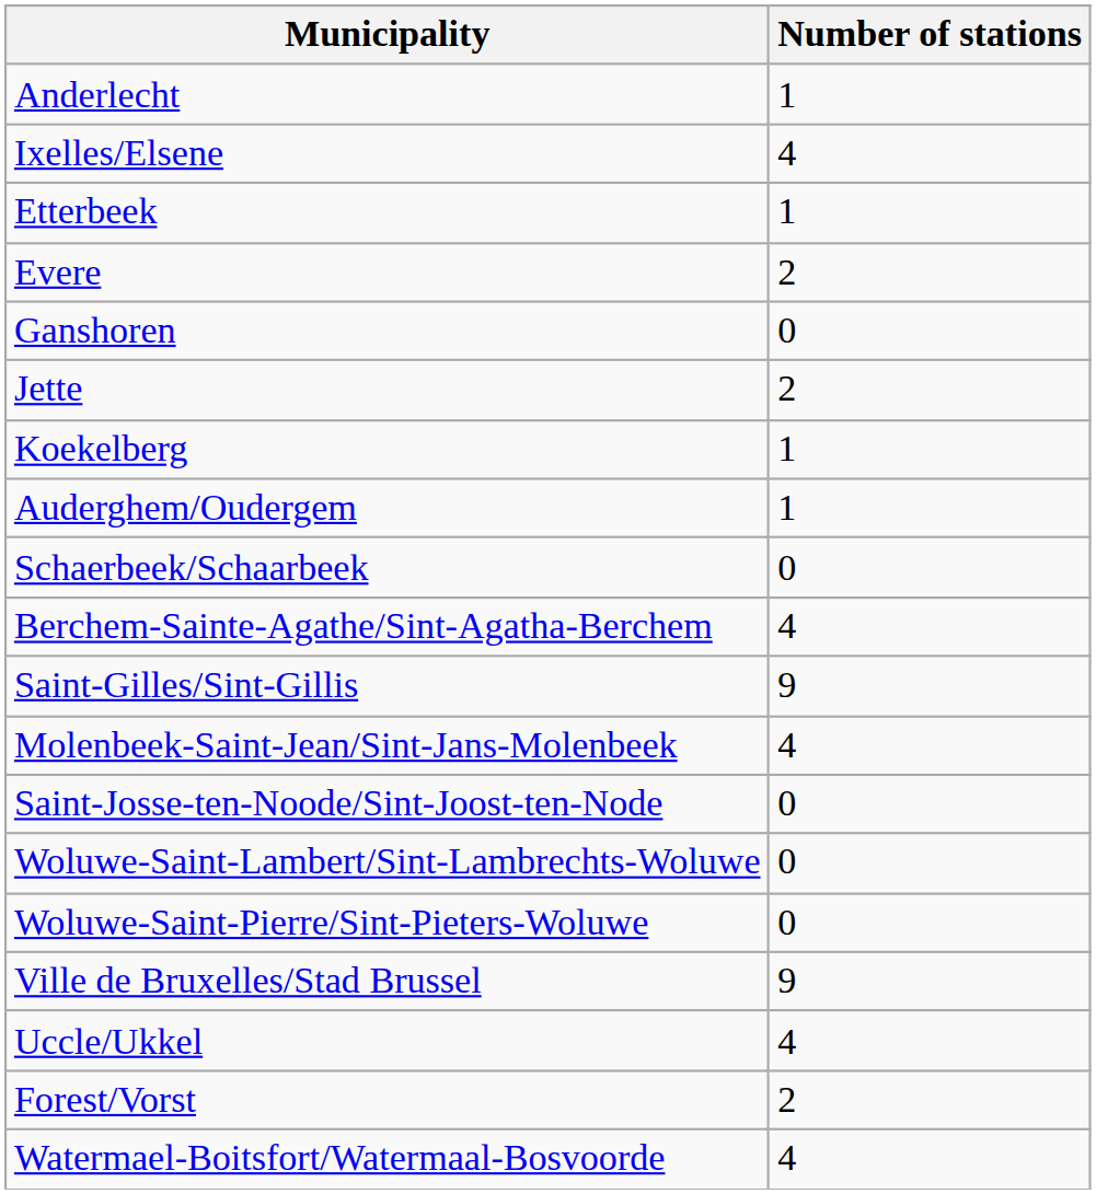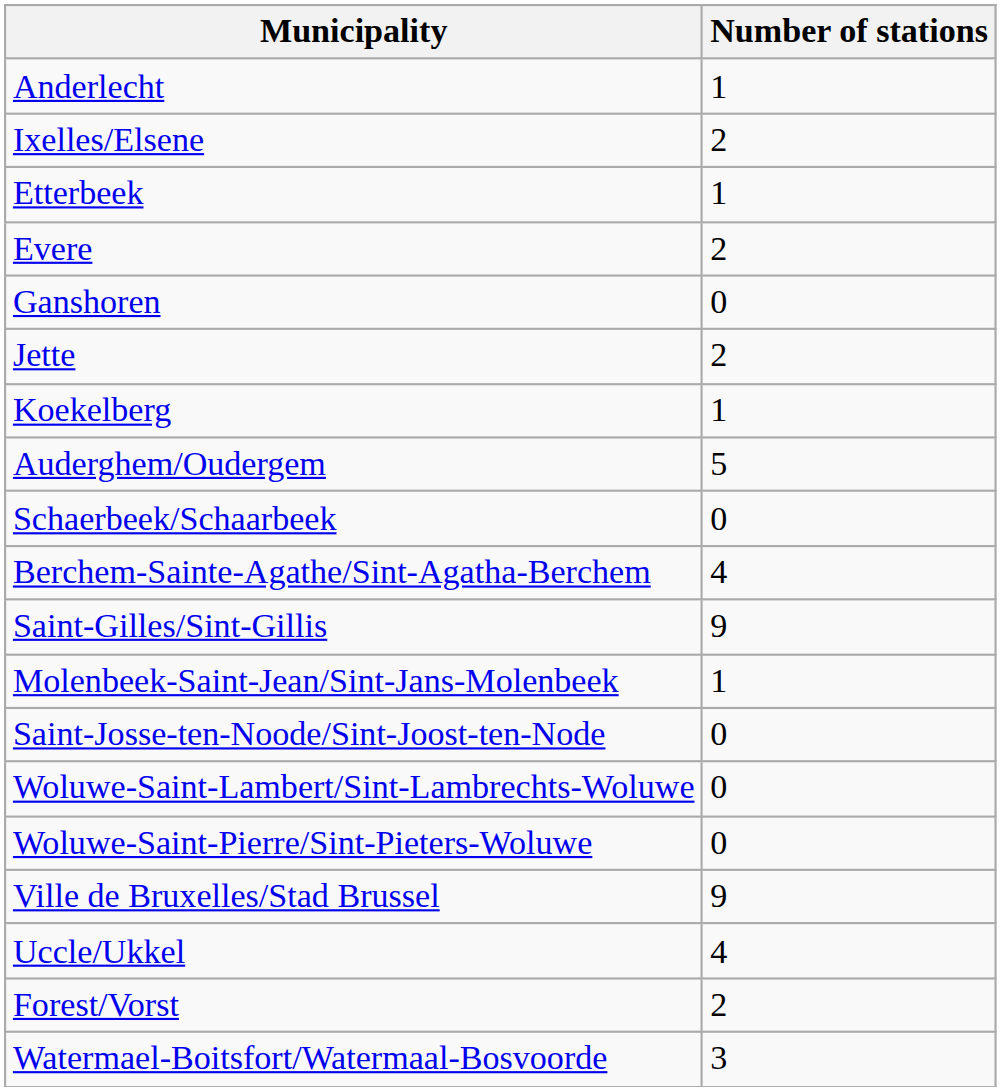 <table class="wikitable sortable">
 <tr>
 <th>Municipality</th>
 <th>Number of stations</th>
 </tr>
 <tr>
 <td><a href='#'>Anderlecht</a></td>
 <td>1</td>
 </tr>
 <tr>
 <td><a href='#'>Ixelles/Elsene</a></td>
-<td>4</td>
+<td>2</td>
 </tr>
 <tr>
 <td><a href='#'>Etterbeek</a></td>
 <td>1</td>
 </tr>
 <tr>
 <td><a href='#'>Evere</a></td>
 <td>2</td>
 </tr>
 <tr>
 <td><a href='#'>Ganshoren</a></td>
 <td>0</td>
 </tr>
 <tr>
 <td><a href='#'>Jette</a></td>
 <td>2</td>
 </tr>
 <tr>
 <td><a href='#'>Koekelberg</a></td>
 <td>1</td>
 </tr>
 <tr>
 <td><a href='#'>Auderghem/Oudergem</a></td>
-<td>1</td>
+<td>5</td>
 </tr>
 <tr>
 <td><a href='#'>Schaerbeek/Schaarbeek</a></td>
 <td>0</td>
 </tr>
 <tr>
 <td><a href='#'>Berchem-Sainte-Agathe/Sint-Agatha-Berchem</a></td>
 <td>4</td>
 </tr>
 <tr>
 <td><a href='#'>Saint-Gilles/Sint-Gillis</a></td>
 <td>9</td>
 </tr>
 <tr>
 <td><a href='#'>Molenbeek-Saint-Jean/Sint-Jans-Molenbeek</a></td>
-<td>4</td>
+<td>1</td>
 </tr>
 <tr>
 <td><a href='#'>Saint-Josse-ten-Noode/Sint-Joost-ten-Node</a></td>
 <td>0</td>
 </tr>
 <tr>
 <td><a href='#'>Woluwe-Saint-Lambert/Sint-Lambrechts-Woluwe</a></td>
 <td>0</td>
 </tr>
 <tr>
 <td><a href='#'>Woluwe-Saint-Pierre/Sint-Pieters-Woluwe</a></td>
 <td>0</td>
 </tr>
 <tr>
 <td><a href='#'>Ville de Bruxelles/Stad Brussel</a></td>
 <td>9</td>
 </tr>
 <tr>
 <td><a href='#'>Uccle/Ukkel</a></td>
 <td>4</td>
 </tr>
 <tr>
 <td><a href='#'>Forest/Vorst</a></td>
 <td>2</td>
 </tr>
 <tr>
 <td><a href='#'>Watermael-Boitsfort/Watermaal-Bosvoorde</a></td>
-<td>4</td>
+<td>3</td>
 </tr>
 </table>
